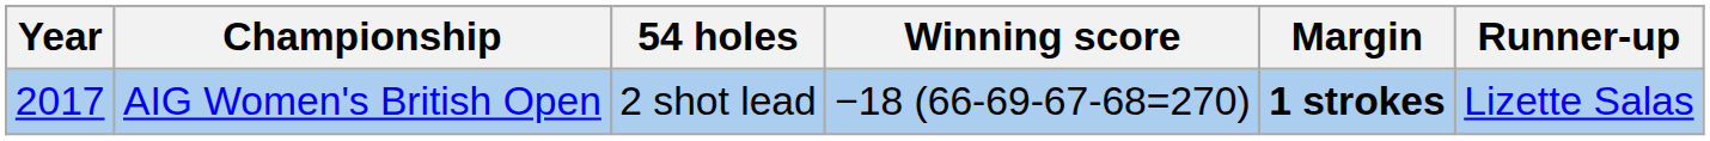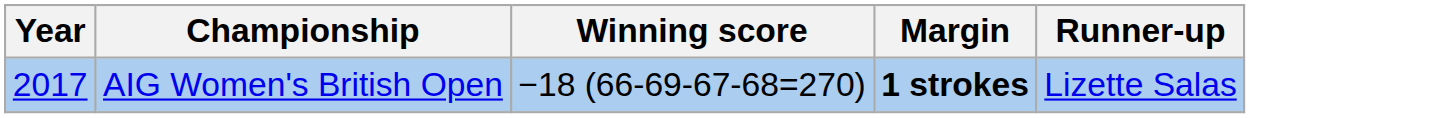 <table class="wikitable">
 <tr>
 <th>Year</th>
 <th>Championship</th>
-<th>54 holes</th>
 <th>Winning score</th>
 <th>Margin</th>
 <th>Runner-up</th>
 </tr>
 <tr style="background:#ABCDEF;">
 <td><a href='#'>2017</a></td>
 <td><a href='#'>AIG Women's British Open</a></td>
-<td>2 shot lead</td>
 <td>−18 (66-69-67-68=270)</td>
 <td><strong>1 strokes</strong></td>
 <td> <a href='#'>Lizette Salas</a></td>
 </tr>
 </table>
